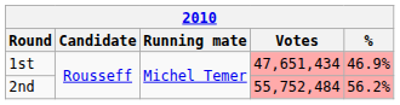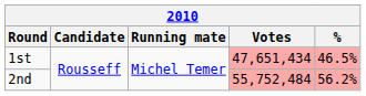 <table class=wikitable style=text-align:center;>
 <tr>
 <th colspan="5"><a href='#'>2010</a></th>
 </tr>
 <tr ---->
 <th align="center">Round</th>
 <th align="center">Candidate</th>
 <th align="center">Running mate</th>
 <th align="center">Votes</th>
 <th align="center">%</th>
 </tr>
 <tr ----->
 <td align="left">1st</td>
 <td align="center" rowspan="2"><a href='#'>Rousseff</a></td>
 <td rowspan="2"><a href='#'>Michel Temer</a></td>
 <td style="background-color: #ffaaaa">47,651,434</td>
-<td style="background-color: #ffaaaa">46.9%</td>
+<td style="background-color: #ffaaaa">46.5%</td>
 </tr>
 <tr ----->
 <td align="left">2nd</td>
 <td style="background-color: #ffaaaa">55,752,484</td>
 <td style="background-color: #ffaaaa">56.2%</td>
 </tr>
 </table>
